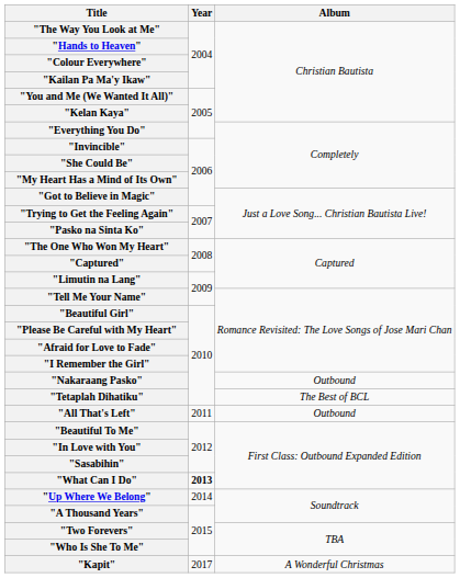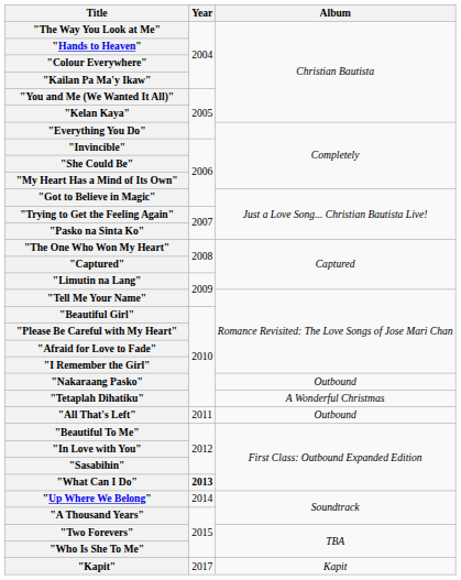 <table class="wikitable plainrowheaders">
 <tr>
 <th style="width:17em;">Title</th>
 <th>Year</th>
 <th>Album</th>
 </tr>
 <tr>
 <th scope="row">"The Way You Look at Me"</th>
 <td rowspan=4>2004</td>
 <td align=center rowspan=6><em>Christian Bautista</em></td>
 </tr>
 <tr>
 <th scope="row">"<a href='#'>Hands to Heaven</a>"</th>
 </tr>
 <tr>
 <th scope="row">"Colour Everywhere"</th>
 </tr>
 <tr>
 <th scope="row">"Kailan Pa Ma'y Ikaw"</th>
 </tr>
 <tr>
 <th scope="row">"You and Me (We Wanted It All)" <br> </th>
 <td rowspan=3>2005</td>
 </tr>
 <tr>
 <th scope="row">"Kelan Kaya"</th>
 </tr>
 <tr>
 <th scope="row">"Everything You Do"</th>
 <td align=center rowspan=4><em>Completely</em></td>
 </tr>
 <tr>
 <th scope="row">"Invincible"</th>
 <td rowspan=4>2006</td>
 </tr>
 <tr>
 <th scope="row">"She Could Be"</th>
 </tr>
 <tr>
 <th scope="row">"My Heart Has a Mind of Its Own"</th>
 </tr>
 <tr>
 <th scope="row">"Got to Believe in Magic"</th>
 <td align=center rowspan=3><em>Just a Love Song... Christian Bautista Live!</em></td>
 </tr>
 <tr>
 <th scope="row">"Trying to Get the Feeling Again"</th>
 <td rowspan=2>2007</td>
 </tr>
 <tr>
 <th scope="row">"Pasko na Sinta Ko"</th>
 </tr>
 <tr>
 <th scope="row">"The One Who Won My Heart"</th>
 <td rowspan=2>2008</td>
 <td align=center rowspan=3><em>Captured</em></td>
 </tr>
 <tr>
 <th scope="row">"Captured" </th>
 </tr>
 <tr>
 <th scope="row">"Limutin na Lang"</th>
 <td rowspan=2>2009</td>
 </tr>
 <tr>
 <th scope="row">"Tell Me Your Name"</th>
 <td rowspan=5 align=center><em>Romance Revisited: The Love Songs of Jose Mari Chan</em></td>
 </tr>
 <tr>
 <th scope="row">"Beautiful Girl"</th>
 <td rowspan=6>2010</td>
 </tr>
 <tr>
 <th scope="row">"Please Be Careful with My Heart" <br> </th>
 </tr>
 <tr>
 <th scope="row">"Afraid for Love to Fade"</th>
 </tr>
 <tr>
 <th scope="row">"I Remember the Girl"</th>
 </tr>
 <tr>
 <th scope="row">"Nakaraang Pasko"</th>
 <td align=center><em>Outbound</em></td>
 </tr>
 <tr>
 <th scope="row">"Tetaplah Dihatiku" <br> </th>
-<td align=center><em>The Best of BCL</em></td>
+<td align=center><em>A Wonderful Christmas</em></td>
 </tr>
 <tr>
 <th scope="row">"All That's Left"</th>
 <td>2011</td>
 <td align=center><em>Outbound</em></td>
 </tr>
 <tr>
 <th scope="row">"Beautiful To Me"</th>
 <td rowspan=3>2012</td>
 <td rowspan=4 align=center><em>First Class: Outbound Expanded Edition</em></td>
 </tr>
 <tr>
 <th scope="row">"In Love with You" <br> </th>
 </tr>
 <tr>
 <th scope="row">"Sasabihin" <br> </th>
 </tr>
 <tr>
 <th scope="row">"What Can I Do"</th>
 <td><strong>2013</strong></td>
 </tr>
 <tr>
 <th scope="row">"<a href='#'>Up Where We Belong</a>"</th>
 <td>2014</td>
 <td rowspan=2 align=center><em>Soundtrack</em></td>
 </tr>
 <tr>
 <th scope="row">"A Thousand Years"</th>
 <td rowspan=3>2015</td>
 </tr>
 <tr>
 <th scope="row">"Two Forevers" <br> </th>
 <td align=center rowspan=2><em>TBA</em></td>
 </tr>
 <tr>
 <th scope="row">"Who Is She To Me"</th>
 </tr>
 <tr>
 <th scope="row">"Kapit"</th>
 <td>2017</td>
-<td align=center><em>A Wonderful Christmas</em></td>
+<td align=center><em>Kapit</em></td>
 </tr>
 </table>
